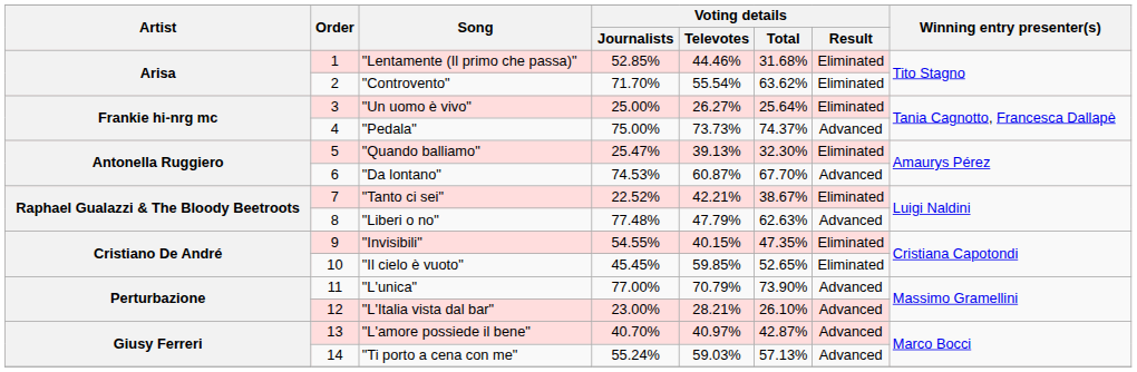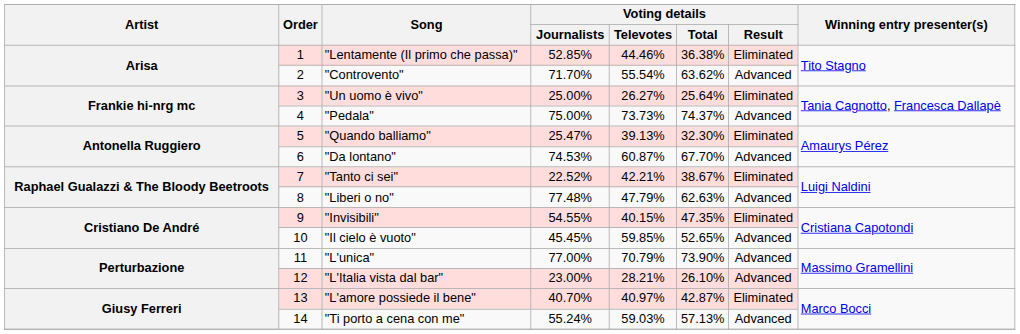 <table class="wikitable plainrowheaders" style="text-align:center;width:100%;">
 <tr>
 </tr>
 <tr>
 <th rowspan="2">Artist</th>
 <th rowspan="2">Order</th>
 <th rowspan="2">Song</th>
 <th colspan="4">Voting details</th>
 <th rowspan="2">Winning entry presenter(s)</th>
 </tr>
 <tr>
 <th>Journalists</th>
 <th>Televotes</th>
 <th>Total</th>
 <th>Result</th>
 </tr>
 <tr style="background-color:#FFDDDD;">
 <th scope="row" rowspan="2">Arisa</th>
 <td>1</td>
 <td style="text-align:left;background-color:#FFDDDD;">"Lentamente (Il primo che passa)"</td>
 <td>52.85%</td>
 <td>44.46%</td>
-<td>31.68%</td>
+<td>36.38%</td>
 <td>Eliminated</td>
 <td rowspan="2" style="text-align:left;background-color:#f9f9f9"><a href='#'>Tito Stagno</a></td>
 </tr>
 <tr>
 <td>2</td>
 <td style="text-align:left;">"Controvento"</td>
 <td>71.70%</td>
 <td>55.54%</td>
 <td>63.62%</td>
-<td>Eliminated</td>
+<td>Advanced</td>
 </tr>
 <tr style="background-color:#FFDDDD;">
 <th scope="row" rowspan="2">Frankie hi-nrg mc</th>
 <td>3</td>
 <td style="text-align:left;">"Un uomo è vivo"</td>
 <td>25.00%</td>
 <td>26.27%</td>
 <td>25.64%</td>
 <td>Eliminated</td>
 <td rowspan="2" style="text-align:left;background-color:#f9f9f9"><a href='#'>Tania Cagnotto</a>, <a href='#'>Francesca Dallapè</a></td>
 </tr>
 <tr>
 <td>4</td>
 <td style="text-align:left;">"Pedala"</td>
 <td>75.00%</td>
 <td>73.73%</td>
 <td>74.37%</td>
 <td>Advanced</td>
 </tr>
 <tr style="background-color:#FFDDDD;">
 <th scope="row" rowspan="2">Antonella Ruggiero</th>
 <td>5</td>
 <td style="text-align:left;">"Quando balliamo"</td>
 <td>25.47%</td>
 <td>39.13%</td>
 <td>32.30%</td>
 <td>Eliminated</td>
 <td rowspan="2" style="text-align:left;background-color:#f9f9f9"><a href='#'>Amaurys Pérez</a></td>
 </tr>
 <tr>
 <td>6</td>
 <td style="text-align:left;">"Da lontano"</td>
 <td>74.53%</td>
 <td>60.87%</td>
 <td>67.70%</td>
 <td>Advanced</td>
 </tr>
 <tr style="background-color:#FFDDDD;">
 <th scope="row" rowspan="2">Raphael Gualazzi & The Bloody Beetroots</th>
 <td>7</td>
 <td style="text-align:left;">"Tanto ci sei"</td>
 <td>22.52%</td>
 <td>42.21%</td>
 <td>38.67%</td>
 <td>Eliminated</td>
 <td rowspan="2" style="text-align:left;background-color:#f9f9f9"><a href='#'>Luigi Naldini</a></td>
 </tr>
 <tr>
 <td>8</td>
 <td style="text-align:left;">"Liberi o no"</td>
 <td>77.48%</td>
 <td>47.79%</td>
 <td>62.63%</td>
 <td>Advanced</td>
 </tr>
 <tr style="background-color:#FFDDDD;">
 <th scope="row" rowspan="2">Cristiano De André</th>
 <td>9</td>
 <td style="text-align:left;">"Invisibili"</td>
 <td>54.55%</td>
 <td>40.15%</td>
 <td>47.35%</td>
 <td>Eliminated</td>
 <td rowspan="2" style="text-align:left;background-color:#f9f9f9"><a href='#'>Cristiana Capotondi</a></td>
 </tr>
 <tr>
 <td>10</td>
 <td style="text-align:left;">"Il cielo è vuoto"</td>
 <td>45.45%</td>
 <td>59.85%</td>
 <td>52.65%</td>
-<td>Eliminated</td>
+<td>Advanced</td>
 </tr>
 <tr>
 <th scope="row" rowspan="2">Perturbazione</th>
 <td>11</td>
 <td style="text-align:left;">"L'unica"</td>
 <td>77.00%</td>
 <td>70.79%</td>
 <td>73.90%</td>
 <td>Advanced</td>
 <td rowspan="2" style="text-align:left;background-color:#f9f9f9"><a href='#'>Massimo Gramellini</a></td>
 </tr>
 <tr style="background-color:#FFDDDD;">
 <td>12</td>
 <td style="text-align:left;">"L'Italia vista dal bar"</td>
 <td>23.00%</td>
 <td>28.21%</td>
 <td>26.10%</td>
 <td>Advanced</td>
 </tr>
 <tr style="background-color:#FFDDDD;">
 <th scope="row" rowspan="2">Giusy Ferreri</th>
 <td>13</td>
 <td style="text-align:left;">"L'amore possiede il bene"</td>
 <td>40.70%</td>
 <td>40.97%</td>
 <td>42.87%</td>
-<td>Advanced</td>
+<td>Eliminated</td>
 <td rowspan="2" style="text-align:left;background-color:#f9f9f9"><a href='#'>Marco Bocci</a></td>
 </tr>
 <tr>
 <td>14</td>
 <td style="text-align:left;">"Ti porto a cena con me"</td>
 <td>55.24%</td>
 <td>59.03%</td>
 <td>57.13%</td>
 <td>Advanced</td>
 </tr>
 <tr>
 </tr>
 </table>
